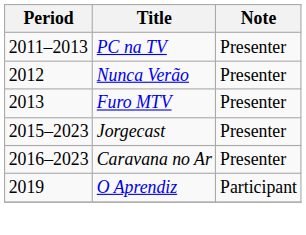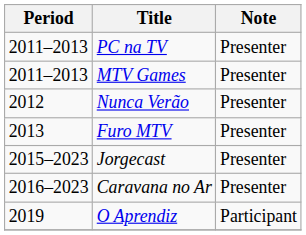 <table class="wikitable">
 <tr>
 <th>Period</th>
 <th>Title</th>
 <th>Note</th>
 </tr>
 <tr>
 <td>2011–2013</td>
 <td><em><a href='#'>PC na TV</a></em></td>
+<td>Presenter</td>
+</tr>
+<tr>
+<td>2011–2013</td>
+<td><em><a href='#'>MTV Games</a></em></td>
 <td>Presenter</td>
 </tr>
 <tr>
 <td>2012</td>
 <td><em><a href='#'>Nunca Verão</a></em></td>
 <td>Presenter</td>
 </tr>
 <tr>
 <td>2013</td>
 <td><em><a href='#'>Furo MTV</a></em></td>
 <td>Presenter</td>
 </tr>
 <tr>
 <td>2015–2023</td>
 <td><em>Jorgecast</em></td>
 <td>Presenter</td>
 </tr>
 <tr>
 <td>2016–2023</td>
 <td><em>Caravana no Ar</em></td>
 <td>Presenter</td>
 </tr>
 <tr>
 <td>2019</td>
 <td><em><a href='#'>O Aprendiz</a></em></td>
 <td>Participant</td>
 </tr>
 <tr>
 </tr>
 </table>
